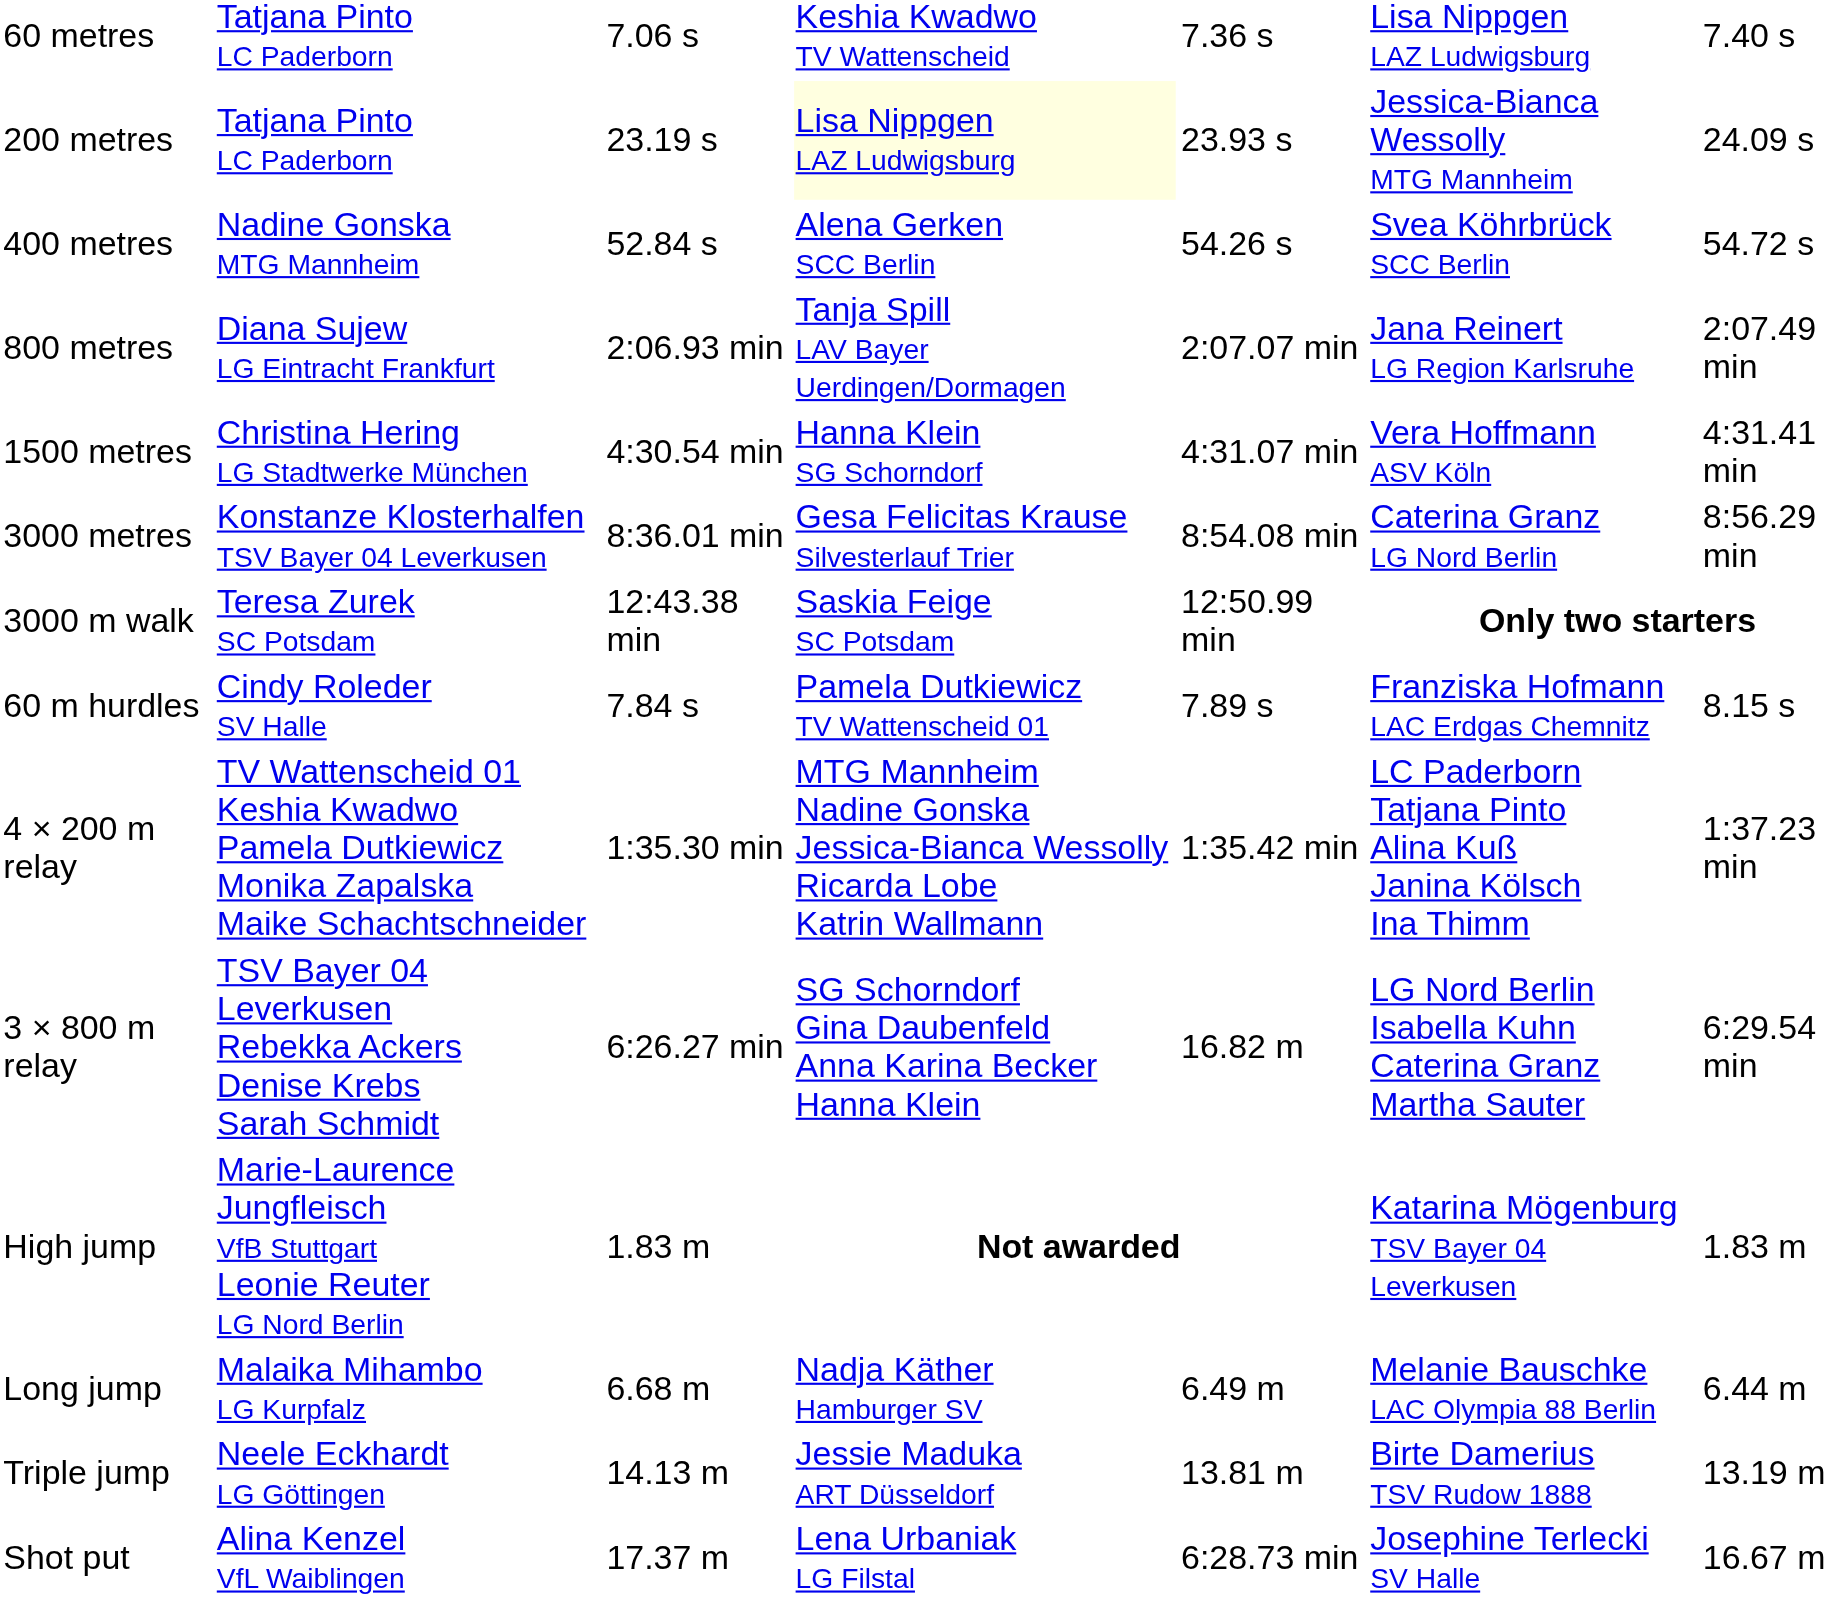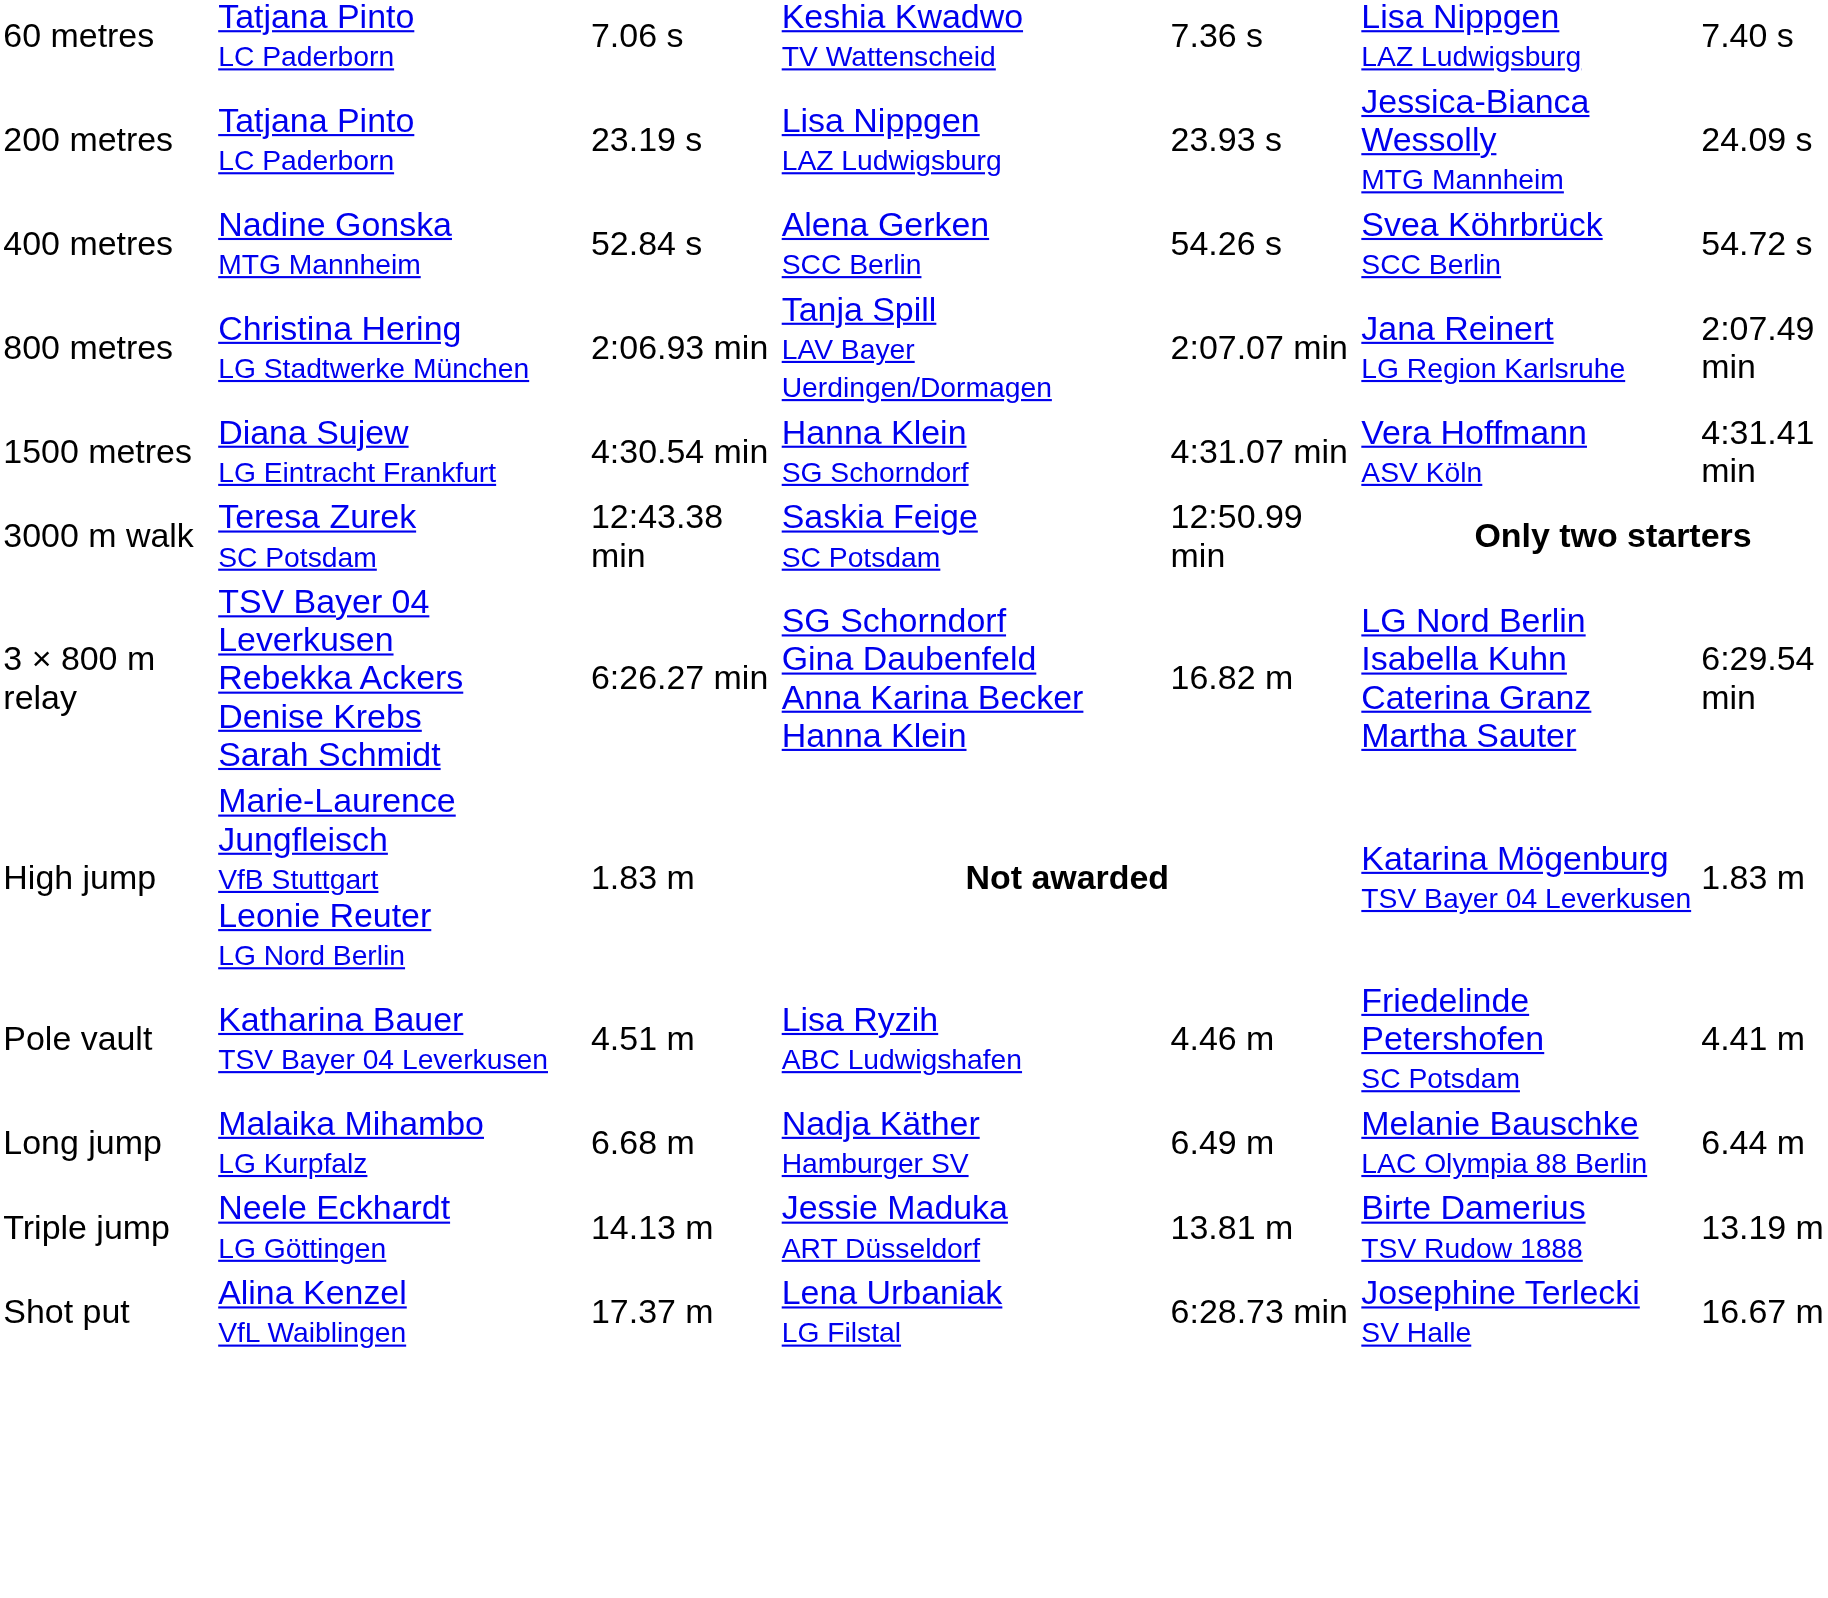 <table>
 <tr>
 <td>60 metres</td>
 <td><a href='#'>Tatjana Pinto</a><br><small><a href='#'>LC Paderborn</a></small></td>
 <td>7.06 s</td>
 <td><a href='#'>Keshia Kwadwo</a><br><small><a href='#'>TV Wattenscheid</a></small></td>
 <td>7.36 s</td>
 <td><a href='#'>Lisa Nippgen</a><br><small><a href='#'>LAZ Ludwigsburg</a></small></td>
 <td>7.40 s</td>
 </tr>
 <tr>
 <td>200 metres</td>
 <td><a href='#'>Tatjana Pinto</a><br><small><a href='#'>LC Paderborn</a></small></td>
 <td>23.19 s</td>
-<td style="background: lightyellow;"><a href='#'>Lisa Nippgen</a><br><small><a href='#'>LAZ Ludwigsburg</a></small></td>
+<td><a href='#'>Lisa Nippgen</a><br><small><a href='#'>LAZ Ludwigsburg</a></small></td>
 <td>23.93 s</td>
 <td><a href='#'>Jessica-Bianca Wessolly</a><br><small><a href='#'>MTG Mannheim</a></small></td>
 <td>24.09 s</td>
 </tr>
 <tr>
 <td>400 metres</td>
 <td><a href='#'>Nadine Gonska</a><br><small><a href='#'>MTG Mannheim</a></small></td>
 <td>52.84 s</td>
 <td><a href='#'>Alena Gerken</a><br><small><a href='#'>SCC Berlin</a></small></td>
 <td>54.26 s</td>
 <td><a href='#'>Svea Köhrbrück</a><br><small><a href='#'>SCC Berlin</a></small></td>
 <td>54.72 s</td>
 </tr>
 <tr>
 <td>800 metres</td>
-<td><a href='#'>Diana Sujew</a><br><small><a href='#'>LG Eintracht Frankfurt</a></small></td>
+<td><a href='#'>Christina Hering</a><br><small><a href='#'>LG Stadtwerke München</a></small></td>
 <td>2:06.93 min</td>
 <td><a href='#'>Tanja Spill</a><br><small><a href='#'>LAV Bayer Uerdingen/Dormagen</a></small></td>
 <td>2:07.07 min</td>
 <td><a href='#'>Jana Reinert</a><br><small><a href='#'>LG Region Karlsruhe</a></small></td>
 <td>2:07.49 min</td>
 </tr>
 <tr>
 <td>1500 metres</td>
-<td><a href='#'>Christina Hering</a><br><small><a href='#'>LG Stadtwerke München</a></small></td>
+<td><a href='#'>Diana Sujew</a><br><small><a href='#'>LG Eintracht Frankfurt</a></small></td>
 <td>4:30.54 min</td>
 <td><a href='#'>Hanna Klein</a><br><small><a href='#'>SG Schorndorf</a></small></td>
 <td>4:31.07 min</td>
 <td><a href='#'>Vera Hoffmann</a><br><small><a href='#'>ASV Köln</a></small></td>
 <td>4:31.41 min</td>
-</tr>
-<tr>
-<td>3000 metres</td>
-<td><a href='#'>Konstanze Klosterhalfen</a><br><small><a href='#'>TSV Bayer 04 Leverkusen</a></small></td>
-<td>8:36.01 min </td>
-<td><a href='#'>Gesa Felicitas Krause</a><br><small><a href='#'>Silvesterlauf Trier</a></small></td>
-<td>8:54.08 min</td>
-<td><a href='#'>Caterina Granz</a><br><small><a href='#'>LG Nord Berlin</a></small></td>
-<td>8:56.29 min</td>
 </tr>
 <tr>
 <td>3000 m walk</td>
 <td><a href='#'>Teresa Zurek</a><br><small><a href='#'>SC Potsdam</a></small></td>
 <td>12:43.38 min</td>
 <td><a href='#'>Saskia Feige</a><br><small><a href='#'>SC Potsdam</a></small></td>
 <td>12:50.99 min</td>
 <th colspan="2">Only two starters</th>
-</tr>
-<tr>
-<td>60 m hurdles</td>
-<td><a href='#'>Cindy Roleder</a><br><small><a href='#'>SV Halle</a></small></td>
-<td>7.84 s</td>
-<td><a href='#'>Pamela Dutkiewicz</a><br><small><a href='#'>TV Wattenscheid 01</a></small></td>
-<td>7.89 s</td>
-<td><a href='#'>Franziska Hofmann</a><br><small><a href='#'>LAC Erdgas Chemnitz</a></small></td>
-<td>8.15 s</td>
-</tr>
-<tr>
-<td>4 × 200 m relay</td>
-<td><a href='#'>TV Wattenscheid 01</a><br><a href='#'>Keshia Kwadwo</a><br><a href='#'>Pamela Dutkiewicz</a><br><a href='#'>Monika Zapalska</a><br><a href='#'>Maike Schachtschneider</a></td>
-<td>1:35.30 min</td>
-<td><a href='#'>MTG Mannheim</a><br><a href='#'>Nadine Gonska</a><br><a href='#'>Jessica-Bianca Wessolly</a><br><a href='#'>Ricarda Lobe</a><br><a href='#'>Katrin Wallmann</a></td>
-<td>1:35.42 min</td>
-<td><a href='#'>LC Paderborn</a><br><a href='#'>Tatjana Pinto</a><br><a href='#'>Alina Kuß</a><br><a href='#'>Janina Kölsch</a><br><a href='#'>Ina Thimm</a></td>
-<td>1:37.23 min</td>
 </tr>
 <tr>
 <td>3 × 800 m relay</td>
 <td><a href='#'>TSV Bayer 04 Leverkusen</a><br><a href='#'>Rebekka Ackers</a><br><a href='#'>Denise Krebs</a><br><a href='#'>Sarah Schmidt</a></td>
 <td>6:26.27 min</td>
 <td><a href='#'>SG Schorndorf</a><br><a href='#'>Gina Daubenfeld</a><br><a href='#'>Anna Karina Becker</a><br><a href='#'>Hanna Klein</a></td>
 <td>16.82 m</td>
 <td><a href='#'>LG Nord Berlin</a><br><a href='#'>Isabella Kuhn</a><br><a href='#'>Caterina Granz</a><br><a href='#'>Martha Sauter</a></td>
 <td>6:29.54 min</td>
 </tr>
 <tr>
 <td>High jump</td>
 <td><a href='#'>Marie-Laurence Jungfleisch</a><br><small><a href='#'>VfB Stuttgart</a></small><br><a href='#'>Leonie Reuter</a><br><small><a href='#'>LG Nord Berlin</a></small></td>
 <td>1.83 m</td>
 <th colspan="2">Not awarded</th>
 <td><a href='#'>Katarina Mögenburg</a><br><small><a href='#'>TSV Bayer 04 Leverkusen</a></small></td>
 <td>1.83 m</td>
+</tr>
+<tr>
+<td>Pole vault</td>
+<td><a href='#'>Katharina Bauer</a><br><small><a href='#'>TSV Bayer 04 Leverkusen</a></small></td>
+<td>4.51 m</td>
+<td><a href='#'>Lisa Ryzih</a><br><small><a href='#'>ABC Ludwigshafen</a></small></td>
+<td>4.46 m</td>
+<td><a href='#'>Friedelinde Petershofen</a><br><small><a href='#'>SC Potsdam</a></small></td>
+<td>4.41 m</td>
 </tr>
 <tr>
 <td>Long jump</td>
 <td><a href='#'>Malaika Mihambo</a><br><small><a href='#'>LG Kurpfalz</a></small></td>
 <td>6.68 m</td>
 <td><a href='#'>Nadja Käther</a><br><small><a href='#'>Hamburger SV</a></small></td>
 <td>6.49 m</td>
 <td><a href='#'>Melanie Bauschke</a><br><small><a href='#'>LAC Olympia 88 Berlin</a></small></td>
 <td>6.44 m</td>
 </tr>
 <tr>
 <td>Triple jump</td>
 <td><a href='#'>Neele Eckhardt</a><br><small><a href='#'>LG Göttingen</a></small></td>
 <td>14.13 m</td>
 <td><a href='#'>Jessie Maduka</a><br><small><a href='#'>ART Düsseldorf</a></small></td>
 <td>13.81 m</td>
 <td><a href='#'>Birte Damerius</a><br><small><a href='#'>TSV Rudow 1888</a></small></td>
 <td>13.19 m</td>
 </tr>
 <tr>
 <td>Shot put</td>
 <td><a href='#'>Alina Kenzel</a><br><small><a href='#'>VfL Waiblingen</a></small></td>
 <td>17.37 m</td>
 <td><a href='#'>Lena Urbaniak</a><br><small><a href='#'>LG Filstal</a></small></td>
 <td>6:28.73 min</td>
 <td><a href='#'>Josephine Terlecki</a><br><small><a href='#'>SV Halle</a></small></td>
 <td>16.67 m</td>
 </tr>
 </table>
